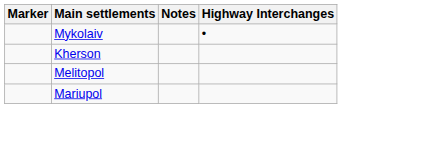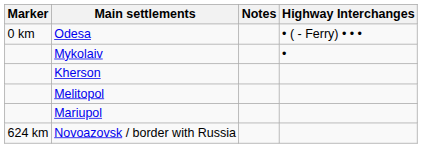 <table class="wikitable" style="margin-left:0.5em;">
 <tr>
 <th>Marker</th>
 <th>Main settlements</th>
 <th>Notes</th>
 <th>Highway Interchanges</th>
+</tr>
+<tr>
+<td>0 km</td>
+<td><a href='#'>Odesa</a></td>
+<td></td>
+<td> • ( - Ferry) •  •  • </td>
 </tr>
 <tr>
 <td></td>
 <td><a href='#'>Mykolaiv</a></td>
 <td></td>
 <td> • </td>
 </tr>
 <tr>
 <td></td>
 <td><a href='#'>Kherson</a></td>
 <td></td>
 <td></td>
 </tr>
 <tr>
 <td></td>
 <td><a href='#'>Melitopol</a></td>
 <td></td>
 <td></td>
 </tr>
 <tr>
 <td></td>
 <td><a href='#'>Mariupol</a></td>
 <td></td>
 <td></td>
 </tr>
+<tr>
+<td>624 km</td>
+<td><a href='#'>Novoazovsk</a> / border with Russia</td>
+<td></td>
+<td></td>
+</tr>
 </table>
